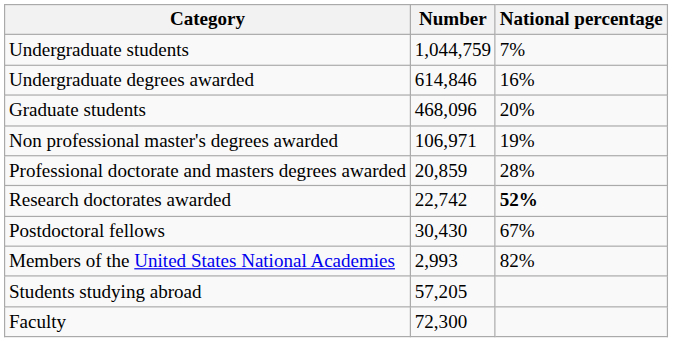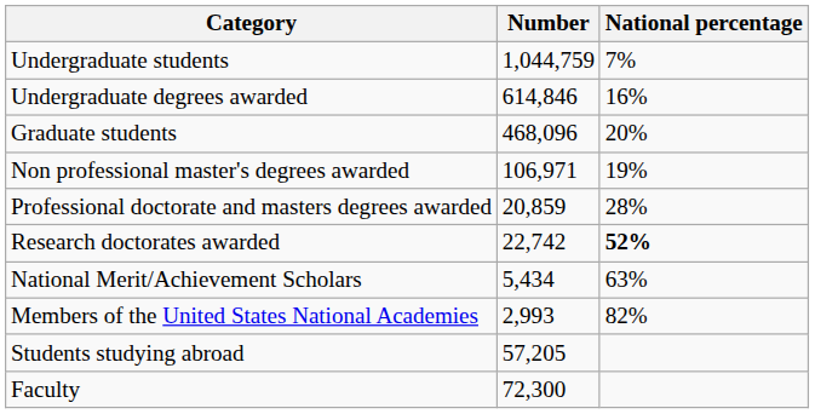 <table class="wikitable sortable">
 <tr>
 <th>Category</th>
 <th>Number</th>
 <th>National percentage</th>
 </tr>
 <tr>
 <td>Undergraduate students</td>
 <td>1,044,759</td>
 <td>7%</td>
 </tr>
 <tr>
 <td>Undergraduate degrees awarded</td>
 <td>614,846</td>
 <td>16%</td>
 </tr>
 <tr>
 <td>Graduate students</td>
 <td>468,096</td>
 <td>20%</td>
 </tr>
 <tr>
 <td>Non professional master's degrees awarded</td>
 <td>106,971</td>
 <td>19%</td>
 </tr>
 <tr>
 <td>Professional doctorate and masters degrees awarded</td>
 <td>20,859</td>
 <td>28%</td>
 </tr>
 <tr>
 <td>Research doctorates awarded</td>
 <td>22,742</td>
 <td><strong>52%</strong></td>
 </tr>
 <tr>
-<td>Postdoctoral fellows</td>
-<td>30,430</td>
-<td>67%</td>
+<td>National Merit/Achievement Scholars</td>
+<td>5,434</td>
+<td>63%</td>
 </tr>
 <tr>
 <td>Members of the <a href='#'>United States National Academies</a></td>
 <td>2,993</td>
 <td>82%</td>
 </tr>
 <tr>
 <td>Students studying abroad</td>
 <td>57,205</td>
 <td></td>
 </tr>
 <tr>
 <td>Faculty</td>
 <td>72,300</td>
 <td></td>
 </tr>
 </table>
